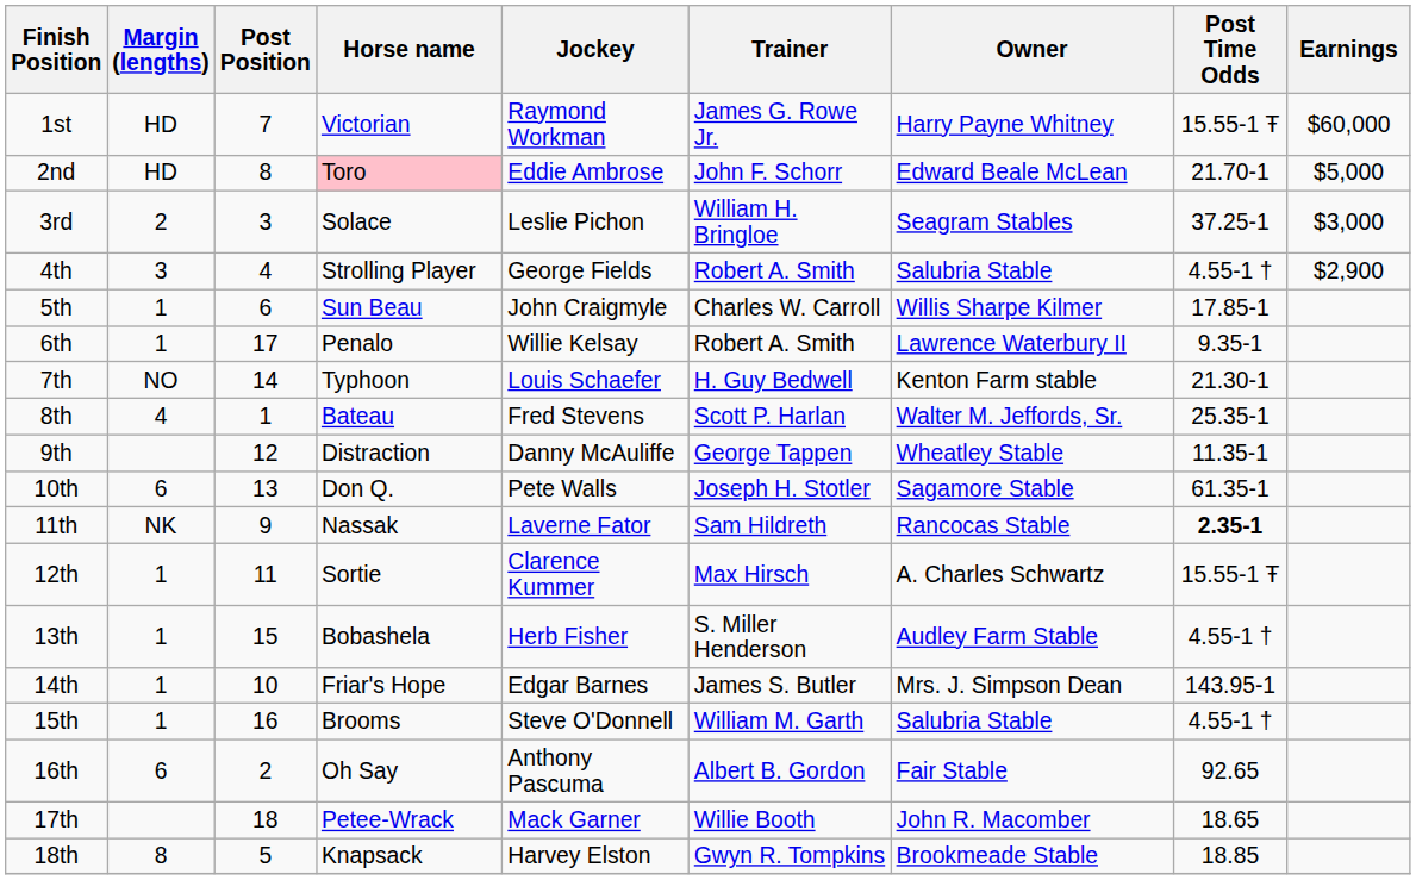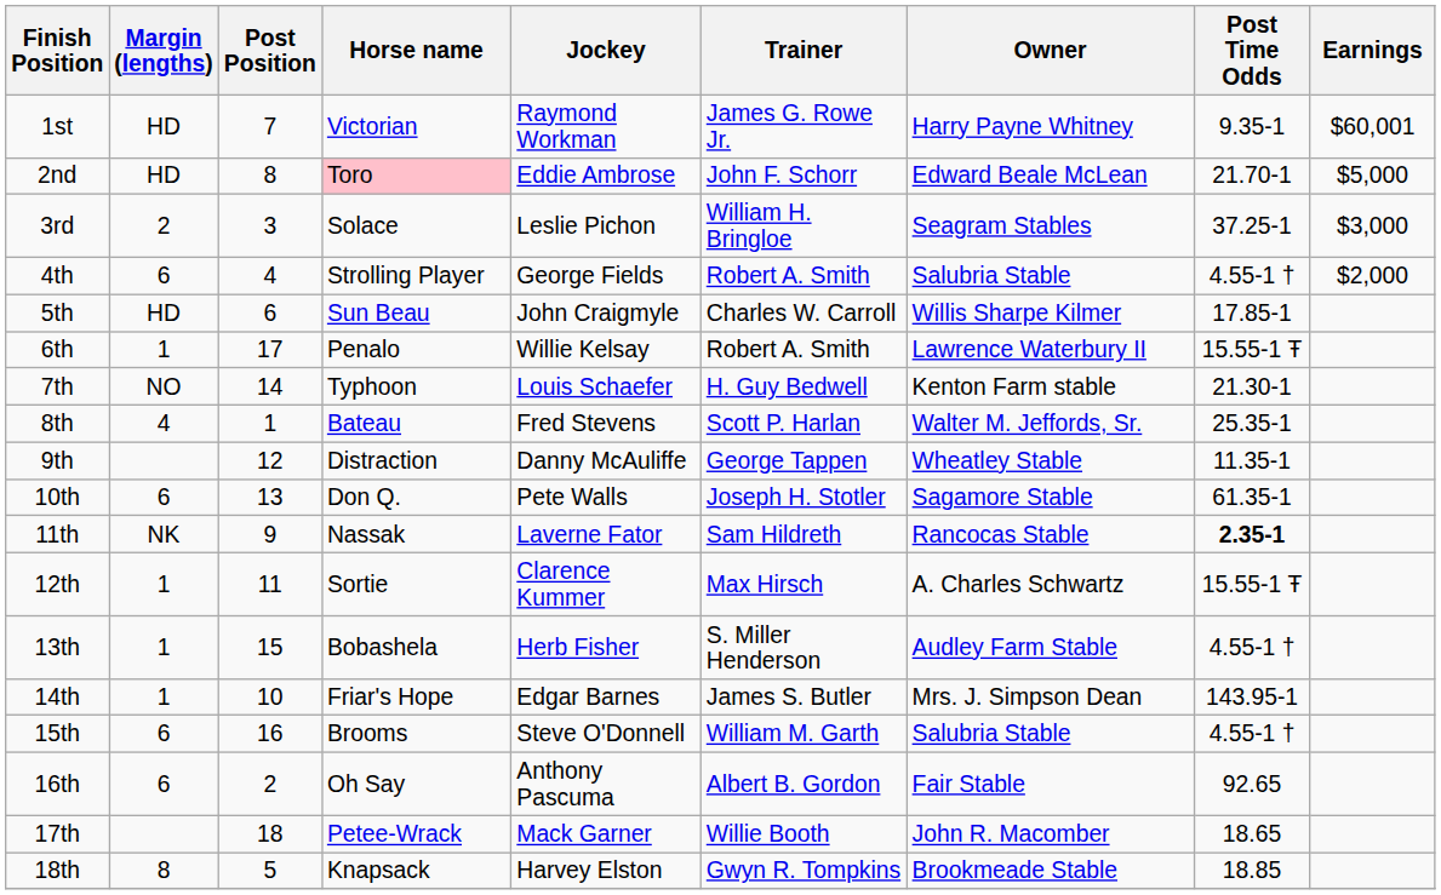 <table class="wikitable sortable" | border="2" cellpadding="1" style="border-collapse: collapse; font-size:90%">
 <tr>
 <th width="45px">Finish <br> Position</th>
 <th width="45px"><a href='#'>Margin</a><br>(<a href='#'>lengths</a>)</th>
 <th width="40px">Post <br> Position</th>
 <th width="110px">Horse name</th>
 <th width="110px">Jockey</th>
 <th width="120px">Trainer</th>
 <th width="170px">Owner</th>
 <th width="65px">Post Time <br> Odds</th>
 <th width="70px">Earnings</th>
 </tr>
 <tr>
 <td align=center>1<span>st</span></td>
 <td align=center>HD</td>
 <td align=center>7</td>
 <td><a href='#'>Victorian</a></td>
 <td><a href='#'>Raymond Workman</a></td>
 <td><a href='#'>James G. Rowe Jr.</a></td>
 <td><a href='#'>Harry Payne Whitney</a></td>
-<td align=center>15.55-1 Ŧ</td>
-<td align=center>$60,000</td>
+<td align=center>9.35-1</td>
+<td align=center>$60,001</td>
 </tr>
 <tr>
 <td align=center>2<span>nd</span></td>
 <td align=center>HD</td>
 <td align=center>8</td>
 <td style="background: pink;">Toro</td>
 <td><a href='#'>Eddie Ambrose</a></td>
 <td><a href='#'>John F. Schorr</a></td>
 <td><a href='#'>Edward Beale McLean</a></td>
 <td align=center>21.70-1</td>
 <td align=center>$5,000</td>
 </tr>
 <tr>
 <td align=center>3<span>rd</span></td>
 <td align=center>2<span></span></td>
 <td align=center>3</td>
 <td>Solace</td>
 <td>Leslie Pichon</td>
 <td><a href='#'>William H. Bringloe</a></td>
 <td><a href='#'>Seagram Stables</a></td>
 <td align=center>37.25-1</td>
 <td align=center>$3,000</td>
 </tr>
 <tr>
 <td align=center>4<span>th</span></td>
-<td align=center>3</td>
+<td align=center>6</td>
 <td align=center>4</td>
 <td>Strolling Player</td>
 <td>George Fields</td>
 <td><a href='#'>Robert A. Smith</a></td>
 <td><a href='#'>Salubria Stable</a></td>
 <td align=center>4.55-1 †</td>
-<td align=center>$2,900</td>
+<td align=center>$2,000</td>
 </tr>
 <tr>
 <td align=center>5<span>th</span></td>
-<td align=center>1</td>
+<td align=center>HD</td>
 <td align=center>6</td>
 <td><a href='#'>Sun Beau</a></td>
 <td>John Craigmyle</td>
 <td>Charles W. Carroll</td>
 <td><a href='#'>Willis Sharpe Kilmer</a></td>
 <td align=center>17.85-1</td>
 <td></td>
 </tr>
 <tr>
 <td align=center>6<span>th</span></td>
 <td align=center>1<span></span></td>
 <td align=center>17</td>
 <td>Penalo</td>
 <td>Willie Kelsay</td>
 <td>Robert A. Smith</td>
 <td><a href='#'>Lawrence Waterbury II</a></td>
-<td align=center>9.35-1</td>
+<td align=center>15.55-1 Ŧ</td>
 <td></td>
 </tr>
 <tr>
 <td align=center>7<span>th</span></td>
 <td align=center>NO</td>
 <td align=center>14</td>
 <td>Typhoon</td>
 <td><a href='#'>Louis Schaefer</a></td>
 <td><a href='#'>H. Guy Bedwell</a></td>
 <td>Kenton Farm stable</td>
 <td align=center>21.30-1</td>
 <td></td>
 </tr>
 <tr>
 <td align=center>8<span>th</span></td>
 <td align=center>4</td>
 <td align=center>1</td>
 <td><a href='#'>Bateau</a></td>
 <td>Fred Stevens</td>
 <td><a href='#'>Scott P. Harlan</a></td>
 <td><a href='#'>Walter M. Jeffords, Sr.</a></td>
 <td align=center>25.35-1</td>
 <td></td>
 </tr>
 <tr>
 <td align=center>9<span>th</span></td>
 <td align=center><span></span></td>
 <td align=center>12</td>
 <td>Distraction</td>
 <td>Danny McAuliffe</td>
 <td><a href='#'>George Tappen</a></td>
 <td><a href='#'>Wheatley Stable</a></td>
 <td align=center>11.35-1</td>
 <td></td>
 </tr>
 <tr>
 <td align=center>10<span>th</span></td>
 <td align=center>6</td>
 <td align=center>13</td>
 <td>Don Q.</td>
 <td>Pete Walls</td>
 <td><a href='#'>Joseph H. Stotler</a></td>
 <td><a href='#'>Sagamore Stable</a></td>
 <td align=center>61.35-1</td>
 <td></td>
 </tr>
 <tr>
 <td align=center>11<span>th</span></td>
 <td align=center>NK</td>
 <td align=center>9</td>
 <td>Nassak</td>
 <td><a href='#'>Laverne Fator</a></td>
 <td><a href='#'>Sam Hildreth</a></td>
 <td><a href='#'>Rancocas Stable</a></td>
 <td align=center><strong>2.35-1</strong></td>
 <td></td>
 </tr>
 <tr>
 <td align=center>12<span>th</span></td>
 <td align=center>1<span></span></td>
 <td align=center>11</td>
 <td>Sortie</td>
 <td><a href='#'>Clarence Kummer</a></td>
 <td><a href='#'>Max Hirsch</a></td>
 <td>A. Charles Schwartz</td>
 <td align=center>15.55-1 Ŧ</td>
 <td></td>
 </tr>
 <tr>
 <td align=center>13<span>th</span></td>
 <td align=center>1</td>
 <td align=center>15</td>
 <td>Bobashela</td>
 <td><a href='#'>Herb Fisher</a></td>
 <td>S. Miller Henderson</td>
 <td><a href='#'>Audley Farm Stable</a></td>
 <td align=center>4.55-1 †</td>
 <td></td>
 </tr>
 <tr>
 <td align=center>14<span>th</span></td>
 <td align=center>1<span></span></td>
 <td align=center>10</td>
 <td>Friar's Hope</td>
 <td>Edgar Barnes</td>
 <td>James S. Butler</td>
 <td>Mrs. J. Simpson Dean</td>
 <td align=center>143.95-1</td>
 <td></td>
 </tr>
 <tr>
 <td align=center>15<span>th</span></td>
-<td align=center>1</td>
+<td align=center>6</td>
 <td align=center>16</td>
 <td>Brooms</td>
 <td>Steve O'Donnell</td>
 <td><a href='#'>William M. Garth</a></td>
 <td><a href='#'>Salubria Stable</a></td>
 <td align=center>4.55-1 †</td>
 <td></td>
 </tr>
 <tr>
 <td align=center>16<span>th</span></td>
 <td align=center>6</td>
 <td align=center>2</td>
 <td>Oh Say</td>
 <td>Anthony Pascuma</td>
 <td><a href='#'>Albert B. Gordon</a></td>
 <td><a href='#'>Fair Stable</a></td>
 <td align=center>92.65</td>
 <td></td>
 </tr>
 <tr>
 <td align=center>17<span>th</span></td>
 <td align=center><span></span></td>
 <td align=center>18</td>
 <td><a href='#'>Petee-Wrack</a></td>
 <td><a href='#'>Mack Garner</a></td>
 <td><a href='#'>Willie Booth</a></td>
 <td><a href='#'>John R. Macomber</a></td>
 <td align=center>18.65</td>
 <td></td>
 </tr>
 <tr>
 <td align=center>18<span>th</span></td>
 <td align=center>8</td>
 <td align=center>5</td>
 <td>Knapsack</td>
 <td>Harvey Elston</td>
 <td><a href='#'>Gwyn R. Tompkins</a></td>
 <td><a href='#'>Brookmeade Stable</a></td>
 <td align=center>18.85</td>
 <td></td>
 </tr>
 <tr>
 </tr>
 </table>
